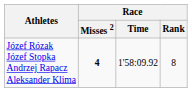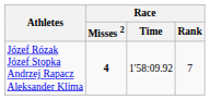 <table class="wikitable" border="1" style="font-size:90%">
 <tr>
 <th rowspan=2>Athletes</th>
 <th colspan=3>Race</th>
 </tr>
 <tr>
 <th>Misses <sup>2</sup></th>
 <th>Time</th>
 <th>Rank</th>
 </tr>
 <tr>
 <td><a href='#'>Józef Rózak</a><br><a href='#'>Józef Stopka</a><br><a href='#'>Andrzej Rapacz</a><br><a href='#'>Aleksander Klima</a></td>
 <td align=center><strong>4</strong></td>
 <td align=center>1'58:09.92</td>
-<td align=center>8</td>
+<td align=center>7</td>
 </tr>
 </table>
